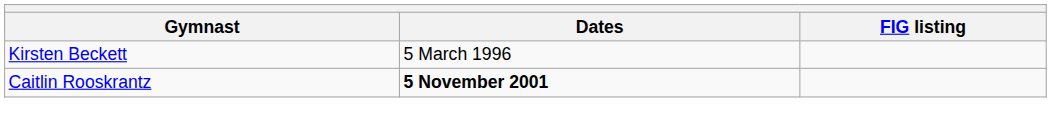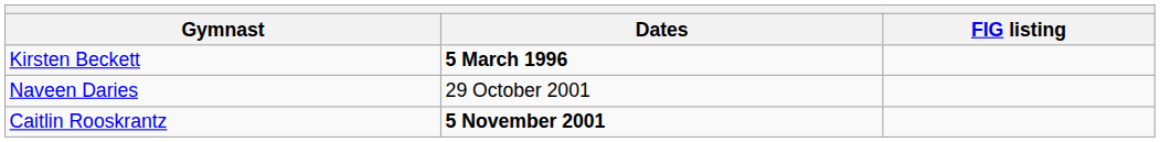 <table class="wikitable mw-collapsible mw-collapsed" width="75%">
 <tr>
 <th colspan="3"></th>
 </tr>
 <tr>
 <th>Gymnast</th>
 <th>Dates</th>
 <th><a href='#'>FIG</a> listing</th>
 </tr>
 <tr>
 <td><a href='#'>Kirsten Beckett</a></td>
-<td>5 March 1996</td>
+<td><strong>5 March 1996</strong></td>
+<td></td>
+</tr>
+<tr>
+<td><a href='#'>Naveen Daries</a></td>
+<td>29 October 2001</td>
 <td></td>
 </tr>
 <tr>
 <td><a href='#'>Caitlin Rooskrantz</a></td>
 <td><strong>5 November 2001</strong></td>
 <td></td>
 </tr>
 </table>
